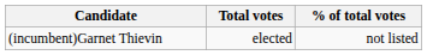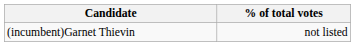 <table class="wikitable" width="475">
 <tr>
 <th align="left">Candidate</th>
-<th align="right">Total votes</th>
 <th align="right">% of total votes</th>
 </tr>
 <tr>
 <td align="left">(incumbent)Garnet Thievin</td>
-<td align="right">elected</td>
 <td align="right">not listed</td>
 </tr>
 </table>
